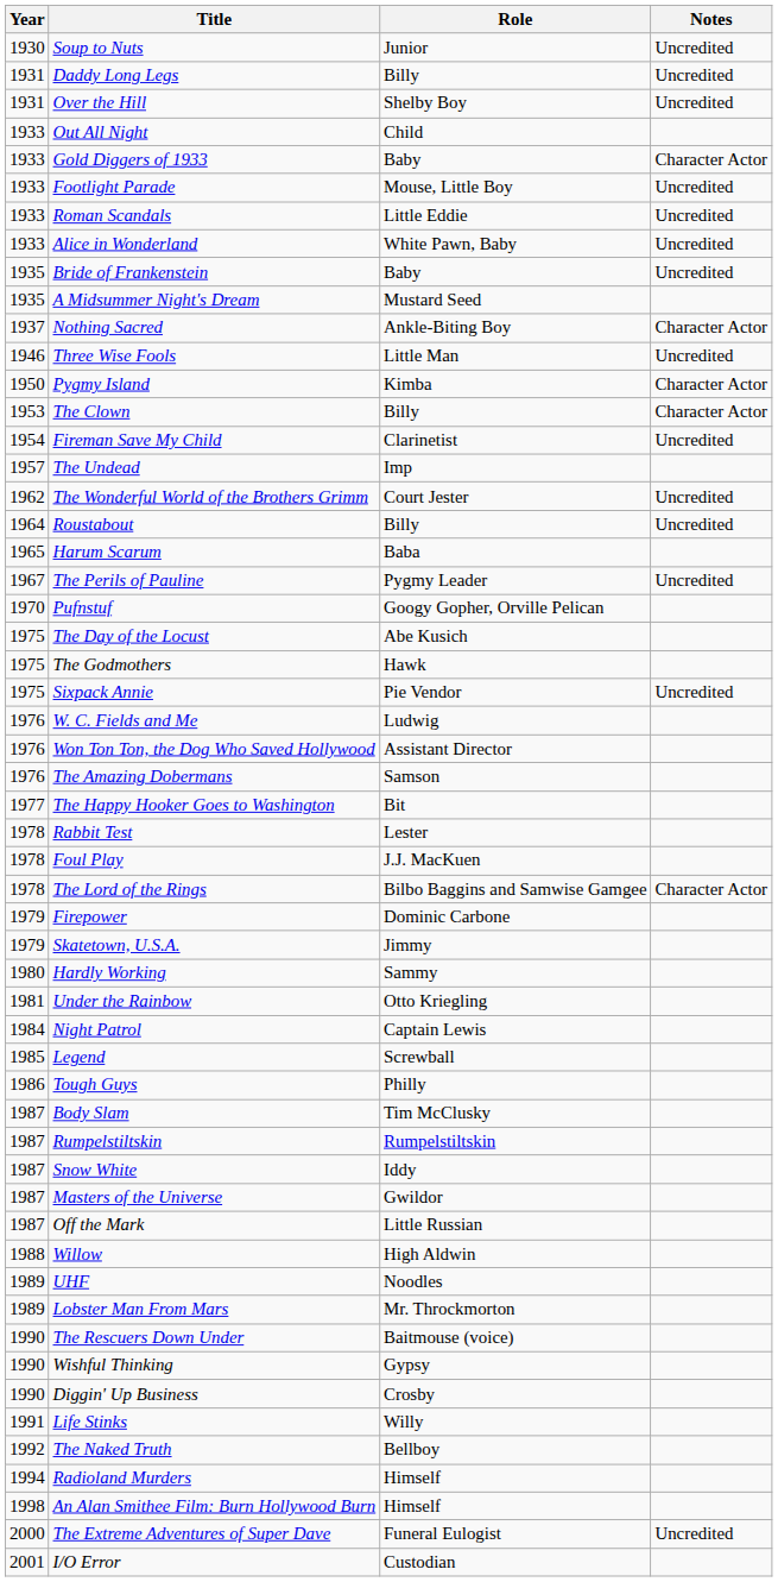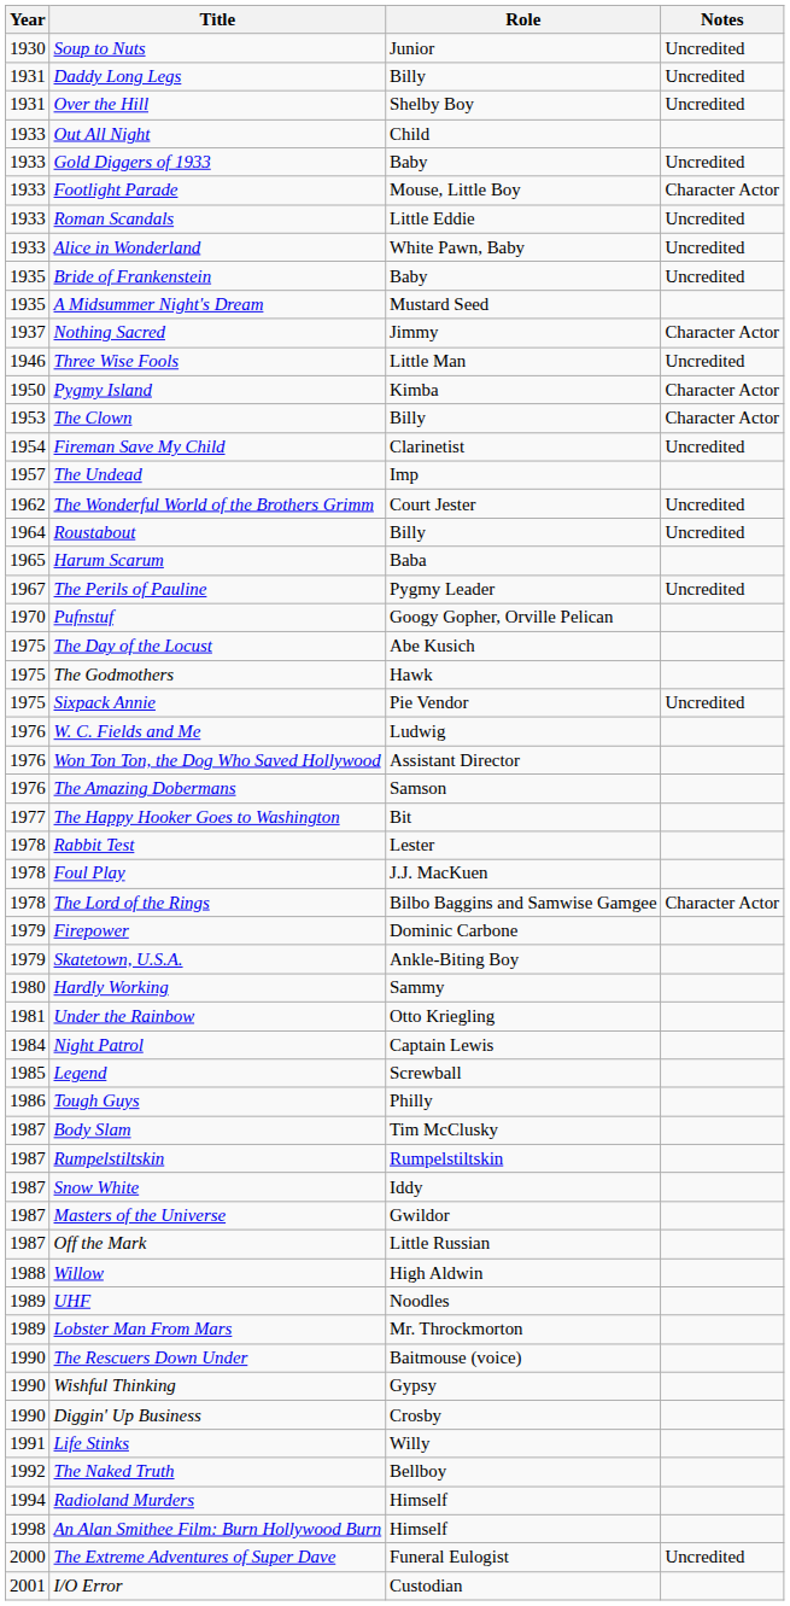 <table class="wikitable sortable">
 <tr>
 <th>Year</th>
 <th>Title</th>
 <th>Role</th>
 <th>Notes</th>
 </tr>
 <tr>
 <td>1930</td>
 <td><em><a href='#'>Soup to Nuts</a></em></td>
 <td>Junior</td>
 <td>Uncredited</td>
 </tr>
 <tr>
 <td>1931</td>
 <td><em><a href='#'>Daddy Long Legs</a></em></td>
 <td>Billy</td>
 <td>Uncredited</td>
 </tr>
 <tr>
 <td>1931</td>
 <td><em><a href='#'>Over the Hill</a></em></td>
 <td>Shelby Boy</td>
 <td>Uncredited</td>
 </tr>
 <tr>
 <td>1933</td>
 <td><em><a href='#'>Out All Night</a></em></td>
 <td>Child</td>
 <td></td>
 </tr>
 <tr>
 <td>1933</td>
 <td><em><a href='#'>Gold Diggers of 1933</a></em></td>
 <td>Baby</td>
-<td>Character Actor</td>
+<td>Uncredited</td>
 </tr>
 <tr>
 <td>1933</td>
 <td><em><a href='#'>Footlight Parade</a></em></td>
 <td>Mouse, Little Boy</td>
-<td>Uncredited</td>
+<td>Character Actor</td>
 </tr>
 <tr>
 <td>1933</td>
 <td><em><a href='#'>Roman Scandals</a></em></td>
 <td>Little Eddie</td>
 <td>Uncredited</td>
 </tr>
 <tr>
 <td>1933</td>
 <td><em><a href='#'>Alice in Wonderland</a></em></td>
 <td>White Pawn, Baby</td>
 <td>Uncredited</td>
 </tr>
 <tr>
 <td>1935</td>
 <td><em><a href='#'>Bride of Frankenstein</a></em></td>
 <td>Baby</td>
 <td>Uncredited</td>
 </tr>
 <tr>
 <td>1935</td>
 <td><em><a href='#'>A Midsummer Night's Dream</a></em></td>
 <td>Mustard Seed</td>
 <td></td>
 </tr>
 <tr>
 <td>1937</td>
 <td><em><a href='#'>Nothing Sacred</a></em></td>
-<td>Ankle-Biting Boy</td>
+<td>Jimmy</td>
 <td>Character Actor</td>
 </tr>
 <tr>
 <td>1946</td>
 <td><em><a href='#'>Three Wise Fools</a></em></td>
 <td>Little Man</td>
 <td>Uncredited</td>
 </tr>
 <tr>
 <td>1950</td>
 <td><em><a href='#'>Pygmy Island</a></em></td>
 <td>Kimba</td>
 <td>Character Actor</td>
 </tr>
 <tr>
 <td>1953</td>
 <td><em><a href='#'>The Clown</a></em></td>
 <td>Billy</td>
 <td>Character Actor</td>
 </tr>
 <tr>
 <td>1954</td>
 <td><em><a href='#'>Fireman Save My Child</a></em></td>
 <td>Clarinetist</td>
 <td>Uncredited</td>
 </tr>
 <tr>
 <td>1957</td>
 <td><em><a href='#'>The Undead</a></em></td>
 <td>Imp</td>
 <td></td>
 </tr>
 <tr>
 <td>1962</td>
 <td><em><a href='#'>The Wonderful World of the Brothers Grimm</a></em></td>
 <td>Court Jester</td>
 <td>Uncredited</td>
 </tr>
 <tr>
 <td>1964</td>
 <td><em><a href='#'>Roustabout</a></em></td>
 <td>Billy</td>
 <td>Uncredited</td>
 </tr>
 <tr>
 <td>1965</td>
 <td><em><a href='#'>Harum Scarum</a></em></td>
 <td>Baba</td>
 <td></td>
 </tr>
 <tr>
 <td>1967</td>
 <td><em><a href='#'>The Perils of Pauline</a></em></td>
 <td>Pygmy Leader</td>
 <td>Uncredited</td>
 </tr>
 <tr>
 <td>1970</td>
 <td><em><a href='#'>Pufnstuf</a></em></td>
 <td>Googy Gopher, Orville Pelican</td>
 <td></td>
 </tr>
 <tr>
 <td>1975</td>
 <td><em><a href='#'>The Day of the Locust</a></em></td>
 <td>Abe Kusich</td>
 <td></td>
 </tr>
 <tr>
 <td>1975</td>
 <td><em>The Godmothers</em></td>
 <td>Hawk</td>
 <td></td>
 </tr>
 <tr>
 <td>1975</td>
 <td><em><a href='#'>Sixpack Annie</a></em></td>
 <td>Pie Vendor</td>
 <td>Uncredited</td>
 </tr>
 <tr>
 <td>1976</td>
 <td><em><a href='#'>W. C. Fields and Me</a></em></td>
 <td>Ludwig</td>
 <td></td>
 </tr>
 <tr>
 <td>1976</td>
 <td><em><a href='#'>Won Ton Ton, the Dog Who Saved Hollywood</a></em></td>
 <td>Assistant Director</td>
 <td></td>
 </tr>
 <tr>
 <td>1976</td>
 <td><em><a href='#'>The Amazing Dobermans</a></em></td>
 <td>Samson</td>
 <td></td>
 </tr>
 <tr>
 <td>1977</td>
 <td><em><a href='#'>The Happy Hooker Goes to Washington</a></em></td>
 <td>Bit</td>
 <td></td>
 </tr>
 <tr>
 <td>1978</td>
 <td><em><a href='#'>Rabbit Test</a></em></td>
 <td>Lester</td>
 <td></td>
 </tr>
 <tr>
 <td>1978</td>
 <td><em><a href='#'>Foul Play</a></em></td>
 <td>J.J. MacKuen</td>
 <td></td>
 </tr>
 <tr>
 <td>1978</td>
 <td><em><a href='#'>The Lord of the Rings</a></em></td>
 <td>Bilbo Baggins and Samwise Gamgee</td>
 <td>Character Actor</td>
 </tr>
 <tr>
 <td>1979</td>
 <td><em><a href='#'>Firepower</a></em></td>
 <td>Dominic Carbone</td>
 <td></td>
 </tr>
 <tr>
 <td>1979</td>
 <td><em><a href='#'>Skatetown, U.S.A.</a></em></td>
-<td>Jimmy</td>
+<td>Ankle-Biting Boy</td>
 <td></td>
 </tr>
 <tr>
 <td>1980</td>
 <td><em><a href='#'>Hardly Working</a></em></td>
 <td>Sammy</td>
 <td></td>
 </tr>
 <tr>
 <td>1981</td>
 <td><em><a href='#'>Under the Rainbow</a></em></td>
 <td>Otto Kriegling</td>
 <td></td>
 </tr>
 <tr>
 <td>1984</td>
 <td><em><a href='#'>Night Patrol</a></em></td>
 <td>Captain Lewis</td>
 <td></td>
 </tr>
 <tr>
 <td>1985</td>
 <td><em><a href='#'>Legend</a></em></td>
 <td>Screwball</td>
 <td></td>
 </tr>
 <tr>
 <td>1986</td>
 <td><em><a href='#'>Tough Guys</a></em></td>
 <td>Philly</td>
 <td></td>
 </tr>
 <tr>
 <td>1987</td>
 <td><em><a href='#'>Body Slam</a></em></td>
 <td>Tim McClusky</td>
 <td></td>
 </tr>
 <tr>
 <td>1987</td>
 <td><em><a href='#'>Rumpelstiltskin</a></em></td>
 <td><a href='#'>Rumpelstiltskin</a></td>
 <td></td>
 </tr>
 <tr>
 <td>1987</td>
 <td><em><a href='#'>Snow White</a></em></td>
 <td>Iddy</td>
 <td></td>
 </tr>
 <tr>
 <td>1987</td>
 <td><em><a href='#'>Masters of the Universe</a></em></td>
 <td>Gwildor</td>
 <td></td>
 </tr>
 <tr>
 <td>1987</td>
 <td><em>Off the Mark</em></td>
 <td>Little Russian</td>
 <td></td>
 </tr>
 <tr>
 <td>1988</td>
 <td><em><a href='#'>Willow</a></em></td>
 <td>High Aldwin</td>
 <td></td>
 </tr>
 <tr>
 <td>1989</td>
 <td><em><a href='#'>UHF</a></em></td>
 <td>Noodles</td>
 <td></td>
 </tr>
 <tr>
 <td>1989</td>
 <td><em><a href='#'>Lobster Man From Mars</a></em></td>
 <td>Mr. Throckmorton</td>
 <td></td>
 </tr>
 <tr>
 <td>1990</td>
 <td><em><a href='#'>The Rescuers Down Under</a></em></td>
 <td>Baitmouse (voice)</td>
 <td></td>
 </tr>
 <tr>
 <td>1990</td>
 <td><em>Wishful Thinking</em></td>
 <td>Gypsy</td>
 <td></td>
 </tr>
 <tr>
 <td>1990</td>
 <td><em>Diggin' Up Business</em></td>
 <td>Crosby</td>
 <td></td>
 </tr>
 <tr>
 <td>1991</td>
 <td><em><a href='#'>Life Stinks</a></em></td>
 <td>Willy</td>
 <td></td>
 </tr>
 <tr>
 <td>1992</td>
 <td><em><a href='#'>The Naked Truth</a></em></td>
 <td>Bellboy</td>
 <td></td>
 </tr>
 <tr>
 <td>1994</td>
 <td><em><a href='#'>Radioland Murders</a></em></td>
 <td>Himself</td>
 <td></td>
 </tr>
 <tr>
 <td>1998</td>
 <td><em><a href='#'>An Alan Smithee Film: Burn Hollywood Burn</a></em></td>
 <td>Himself</td>
 <td></td>
 </tr>
 <tr>
 <td>2000</td>
 <td><em><a href='#'>The Extreme Adventures of Super Dave</a></em></td>
 <td>Funeral Eulogist</td>
 <td>Uncredited</td>
 </tr>
 <tr>
 <td>2001</td>
 <td><em>I/O Error</em></td>
 <td>Custodian</td>
 <td></td>
 </tr>
 </table>
